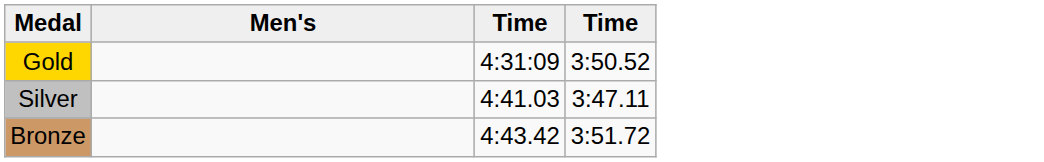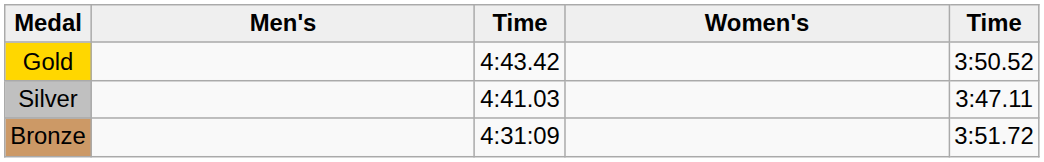 <table class="wikitable" style="text-align:center">
 <tr bgcolor="#efefef">
 <td><strong>Medal</strong></td>
 <td width="250"><strong>Men's</strong></td>
 <td><strong>Time</strong></td>
+<td width="250"><strong>Women's</strong></td>
 <td><strong>Time</strong></td>
 </tr>
 <tr>
 <td bgcolor="gold">Gold</td>
 <td style="text-align:left"></td>
-<td>4:31:09</td>
+<td>4:43.42</td>
+<td style="text-align:left"></td>
 <td>3:50.52</td>
 </tr>
 <tr>
 <td bgcolor="silver">Silver</td>
 <td style="text-align:left"></td>
 <td>4:41.03</td>
+<td style="text-align:left"></td>
 <td>3:47.11</td>
 </tr>
 <tr>
 <td bgcolor="CC9966">Bronze</td>
 <td style="text-align:left"></td>
-<td>4:43.42</td>
+<td>4:31:09</td>
+<td style="text-align:left"></td>
 <td>3:51.72</td>
 </tr>
 </table>
